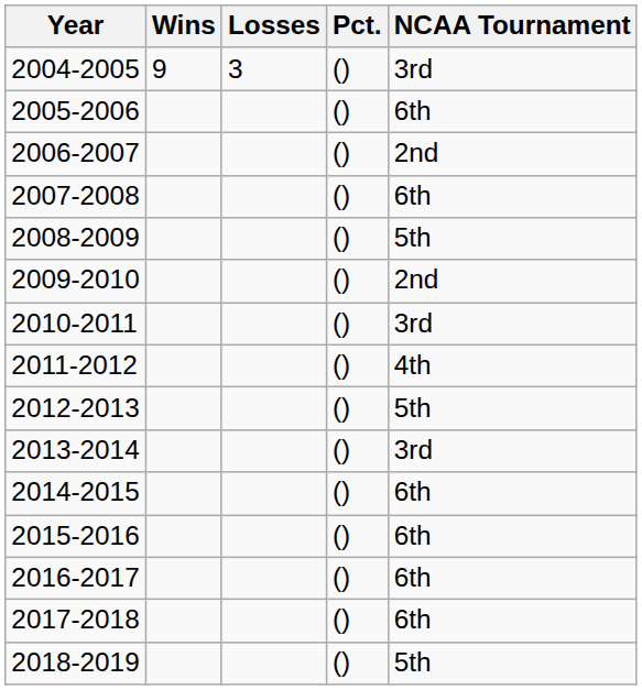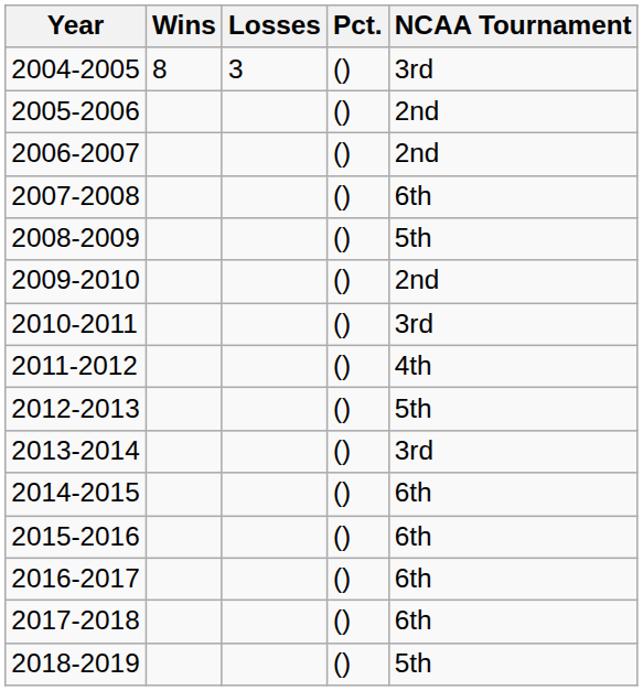 <table class="wikitable">
 <tr>
 <th>Year</th>
 <th>Wins</th>
 <th>Losses</th>
 <th>Pct.</th>
 <th>NCAA Tournament</th>
 </tr>
 <tr>
 <td>2004-2005</td>
-<td>9</td>
+<td>8</td>
 <td>3</td>
 <td>()</td>
 <td>3rd</td>
 </tr>
 <tr>
 <td>2005-2006</td>
 <td></td>
 <td></td>
 <td>()</td>
-<td>6th</td>
+<td>2nd</td>
 </tr>
 <tr>
 <td>2006-2007</td>
 <td></td>
 <td></td>
 <td>()</td>
 <td>2nd</td>
 </tr>
 <tr>
 <td>2007-2008</td>
 <td></td>
 <td></td>
 <td>()</td>
 <td>6th</td>
 </tr>
 <tr>
 <td>2008-2009</td>
 <td></td>
 <td></td>
 <td>()</td>
 <td>5th</td>
 </tr>
 <tr>
 <td>2009-2010</td>
 <td></td>
 <td></td>
 <td>()</td>
 <td>2nd</td>
 </tr>
 <tr>
 <td>2010-2011</td>
 <td></td>
 <td></td>
 <td>()</td>
 <td>3rd</td>
 </tr>
 <tr>
 <td>2011-2012</td>
 <td></td>
 <td></td>
 <td>()</td>
 <td>4th</td>
 </tr>
 <tr>
 <td>2012-2013</td>
 <td></td>
 <td></td>
 <td>()</td>
 <td>5th</td>
 </tr>
 <tr>
 <td>2013-2014</td>
 <td></td>
 <td></td>
 <td>()</td>
 <td>3rd</td>
 </tr>
 <tr>
 <td>2014-2015</td>
 <td></td>
 <td></td>
 <td>()</td>
 <td>6th</td>
 </tr>
 <tr>
 <td>2015-2016</td>
 <td></td>
 <td></td>
 <td>()</td>
 <td>6th</td>
 </tr>
 <tr>
 <td>2016-2017</td>
 <td></td>
 <td></td>
 <td>()</td>
 <td>6th</td>
 </tr>
 <tr>
 <td>2017-2018</td>
 <td></td>
 <td></td>
 <td>()</td>
 <td>6th</td>
 </tr>
 <tr>
 <td>2018-2019</td>
 <td></td>
 <td></td>
 <td>()</td>
 <td>5th</td>
 </tr>
 </table>
